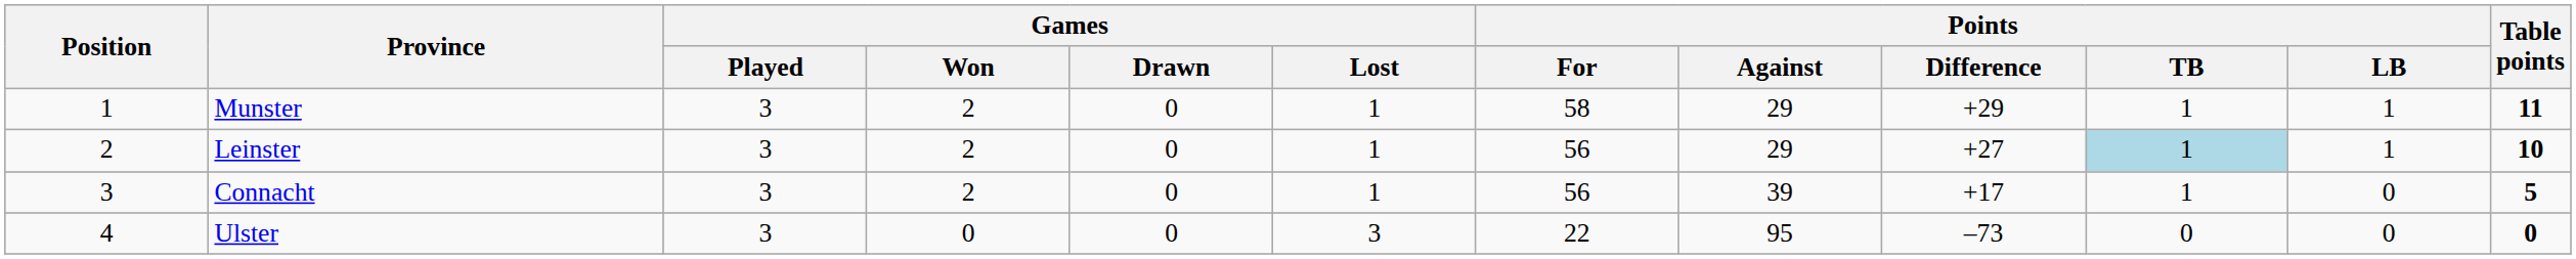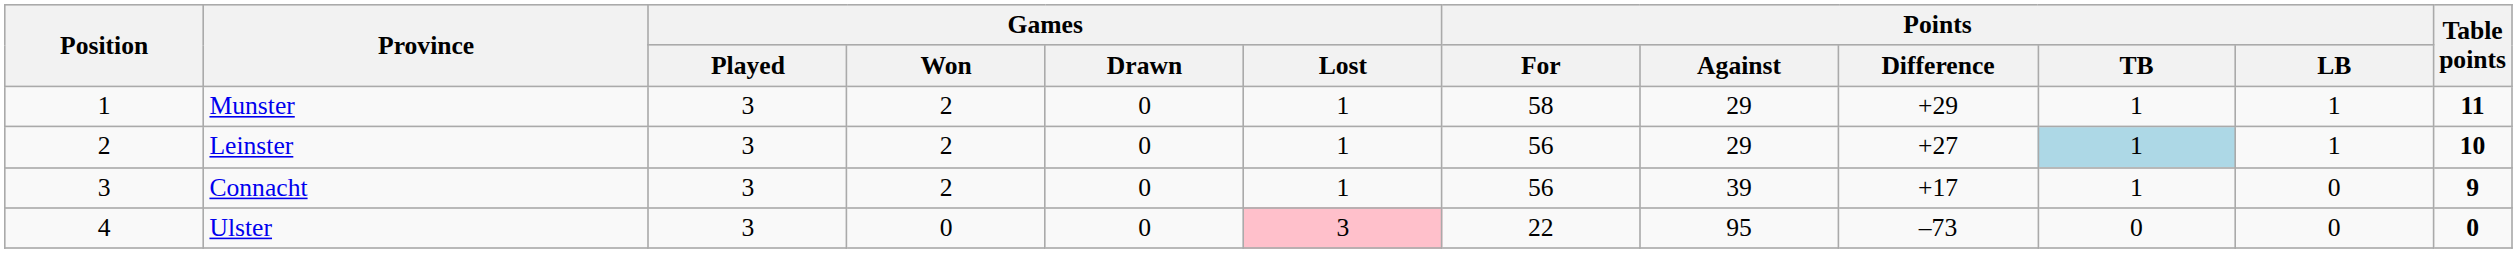 <table class="wikitable" style="text-align:center">
 <tr>
 <th rowspan="2" style="width:8%;">Position</th>
 <th rowspan="2" style="width:18%;">Province</th>
 <th colspan="4" style="width:32%;">Games</th>
 <th colspan="5" style="width:32%;">Points</th>
 <th rowspan="2" style="width:10%;">Table<br>points</th>
 </tr>
 <tr>
 <th style="width:8%;">Played</th>
 <th style="width:8%;">Won</th>
 <th style="width:8%;">Drawn</th>
 <th style="width:8%;">Lost</th>
 <th style="width:8%;">For</th>
 <th style="width:8%;">Against</th>
 <th style="width:8%;">Difference</th>
 <th style="width:8%;">TB</th>
 <th style="width:8%;">LB</th>
 </tr>
 <tr>
 <td>1</td>
 <td align="left"> <a href='#'>Munster</a></td>
 <td>3</td>
 <td>2</td>
 <td>0</td>
 <td>1</td>
 <td>58</td>
 <td>29</td>
 <td>+29</td>
 <td>1</td>
 <td>1</td>
 <td><strong>11</strong></td>
 </tr>
 <tr>
 <td>2</td>
 <td align="left"> <a href='#'>Leinster</a></td>
 <td>3</td>
 <td>2</td>
 <td>0</td>
 <td>1</td>
 <td>56</td>
 <td>29</td>
 <td>+27</td>
 <td style="background: lightblue;">1</td>
 <td>1</td>
 <td><strong>10</strong></td>
 </tr>
 <tr>
 <td>3</td>
 <td align="left"> <a href='#'>Connacht</a></td>
 <td>3</td>
 <td>2</td>
 <td>0</td>
 <td>1</td>
 <td>56</td>
 <td>39</td>
 <td>+17</td>
 <td>1</td>
 <td>0</td>
-<td><strong>5</strong></td>
+<td><strong>9</strong></td>
 </tr>
 <tr>
 <td>4</td>
 <td align="left"> <a href='#'>Ulster</a></td>
 <td>3</td>
 <td>0</td>
 <td>0</td>
-<td>3</td>
+<td style="background: pink;">3</td>
 <td>22</td>
 <td>95</td>
 <td>–73</td>
 <td>0</td>
 <td>0</td>
 <td><strong>0</strong></td>
 </tr>
 </table>
